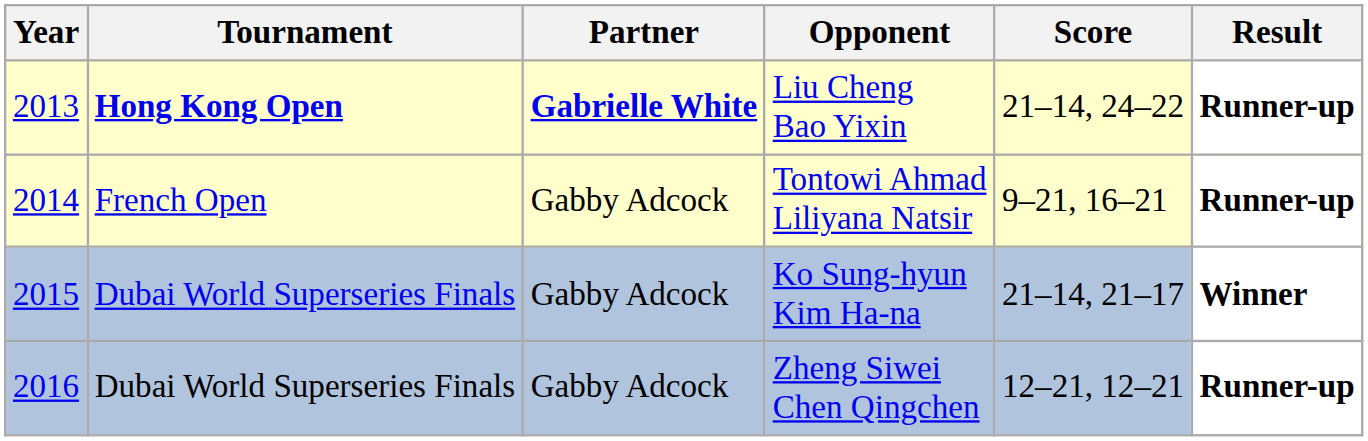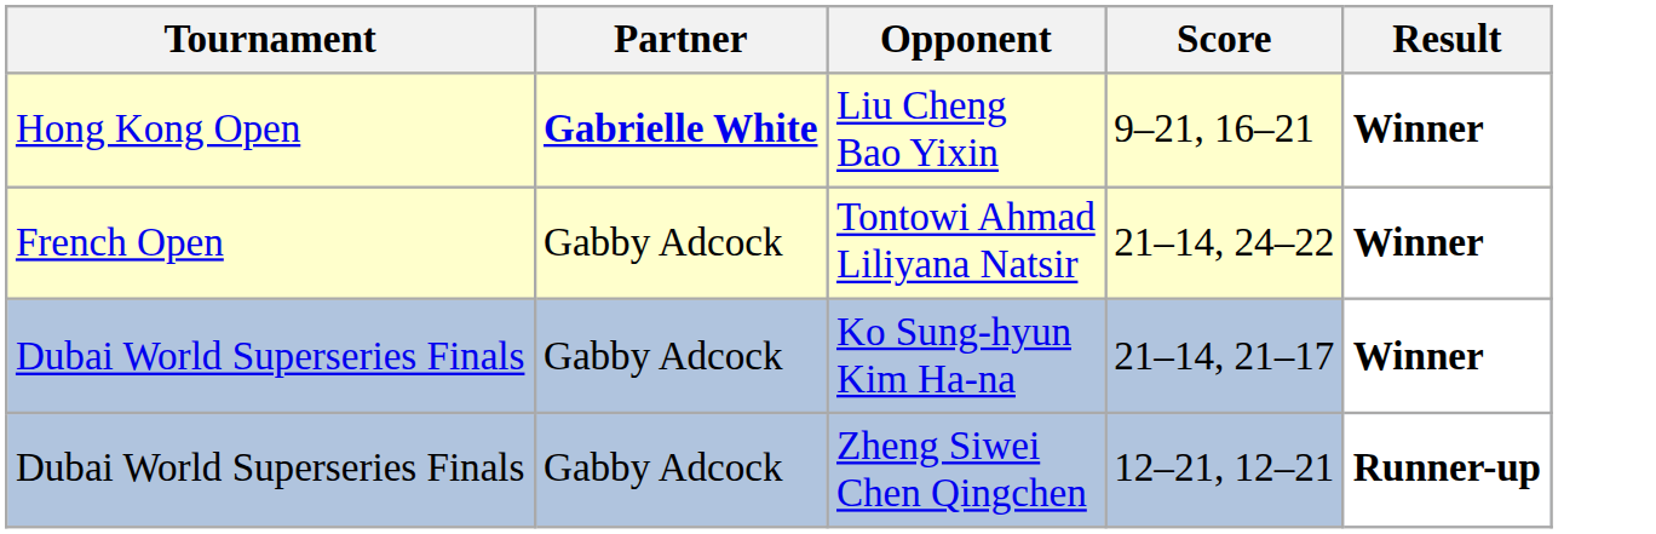 <table class="sortable wikitable" style="font-size: 90%;">
 <tr>
-<th>Year</th>
 <th>Tournament</th>
 <th>Partner</th>
 <th>Opponent</th>
 <th>Score</th>
 <th>Result</th>
 </tr>
 <tr style="background:#FFFFCC">
-<td align="center"><a href='#'>2013</a></td>
-<td align="left"><strong><a href='#'>Hong Kong Open</a></strong></td>
+<td align="left"><a href='#'>Hong Kong Open</a></td>
 <td align="left"><strong> <a href='#'>Gabrielle White</a></strong></td>
 <td align="left"> <a href='#'>Liu Cheng</a> <br>  <a href='#'>Bao Yixin</a></td>
-<td align="left">21–14, 24–22</td>
-<td style="text-align:left; background:white"> <strong>Runner-up</strong></td>
+<td align="left">9–21, 16–21</td>
+<td style="text-align:left; background:white"> <strong>Winner</strong></td>
 </tr>
 <tr style="background:#FFFFCC">
-<td align="center"><a href='#'>2014</a></td>
 <td align="left"><a href='#'>French Open</a></td>
 <td align="left"> Gabby Adcock</td>
 <td align="left"> <a href='#'>Tontowi Ahmad</a> <br>  <a href='#'>Liliyana Natsir</a></td>
-<td align="left">9–21, 16–21</td>
-<td style="text-align:left; background:white"> <strong>Runner-up</strong></td>
+<td align="left">21–14, 24–22</td>
+<td style="text-align:left; background:white"> <strong>Winner</strong></td>
 </tr>
 <tr style="background:#B0C4DE">
-<td align="center"><a href='#'>2015</a></td>
 <td align="left"><a href='#'>Dubai World Superseries Finals</a></td>
 <td align="left"> Gabby Adcock</td>
 <td align="left"> <a href='#'>Ko Sung-hyun</a> <br>  <a href='#'>Kim Ha-na</a></td>
 <td align="left">21–14, 21–17</td>
 <td style="text-align:left; background:white"> <strong>Winner</strong></td>
 </tr>
 <tr style="background:#B0C4DE">
-<td align="center"><a href='#'>2016</a></td>
 <td align="left">Dubai World Superseries Finals</td>
 <td align="left"> Gabby Adcock</td>
 <td align="left"> <a href='#'>Zheng Siwei</a> <br>  <a href='#'>Chen Qingchen</a></td>
 <td align="left">12–21, 12–21</td>
 <td style="text-align:left; background:white"> <strong>Runner-up</strong></td>
 </tr>
 </table>
